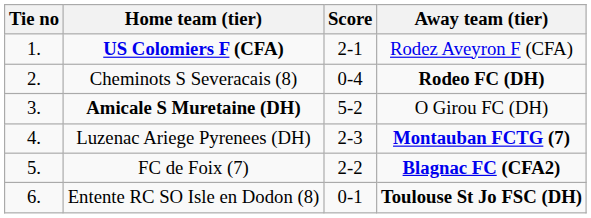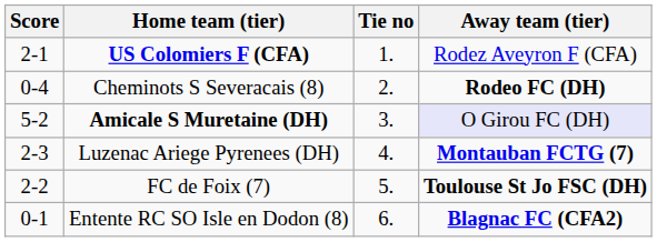 <table class="wikitable" style="text-align: center">
 <tr>
+<th>Score</th>
+<th>Home team (tier)</th>
 <th>Tie no</th>
-<th>Home team (tier)</th>
-<th>Score</th>
 <th>Away team (tier)</th>
 </tr>
 <tr>
+<td>2-1 </td>
+<td><strong><a href='#'>US Colomiers F</a> (CFA)</strong></td>
 <td>1.</td>
-<td><strong><a href='#'>US Colomiers F</a> (CFA)</strong></td>
-<td>2-1 </td>
 <td><a href='#'>Rodez Aveyron F</a> (CFA)</td>
 </tr>
 <tr>
+<td>0-4</td>
+<td>Cheminots S Severacais (8)</td>
 <td>2.</td>
-<td>Cheminots S Severacais (8)</td>
-<td>0-4</td>
 <td><strong>Rodeo FC (DH)</strong></td>
 </tr>
 <tr>
+<td>5-2 </td>
+<td><strong>Amicale S Muretaine (DH)</strong></td>
 <td>3.</td>
-<td><strong>Amicale S Muretaine (DH)</strong></td>
-<td>5-2 </td>
-<td>O Girou FC (DH)</td>
+<td style="background: lavender;">O Girou FC (DH)</td>
 </tr>
 <tr>
+<td>2-3 </td>
+<td>Luzenac Ariege Pyrenees (DH)</td>
 <td>4.</td>
-<td>Luzenac Ariege Pyrenees (DH)</td>
-<td>2-3 </td>
 <td><strong><a href='#'>Montauban FCTG</a> (7)</strong></td>
 </tr>
 <tr>
+<td>2-2 </td>
+<td>FC de Foix (7)</td>
 <td>5.</td>
-<td>FC de Foix (7)</td>
-<td>2-2 </td>
+<td><strong>Toulouse St Jo FSC (DH)</strong></td>
+</tr>
+<tr>
+<td>0-1</td>
+<td>Entente RC SO Isle en Dodon (8)</td>
+<td>6.</td>
 <td><strong><a href='#'>Blagnac FC</a> (CFA2)</strong></td>
 </tr>
-<tr>
-<td>6.</td>
-<td>Entente RC SO Isle en Dodon (8)</td>
-<td>0-1</td>
-<td><strong>Toulouse St Jo FSC (DH)</strong></td>
-</tr>
 </table>
